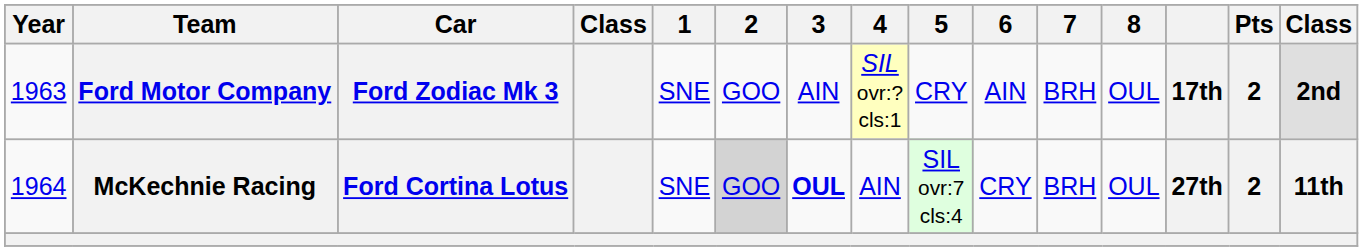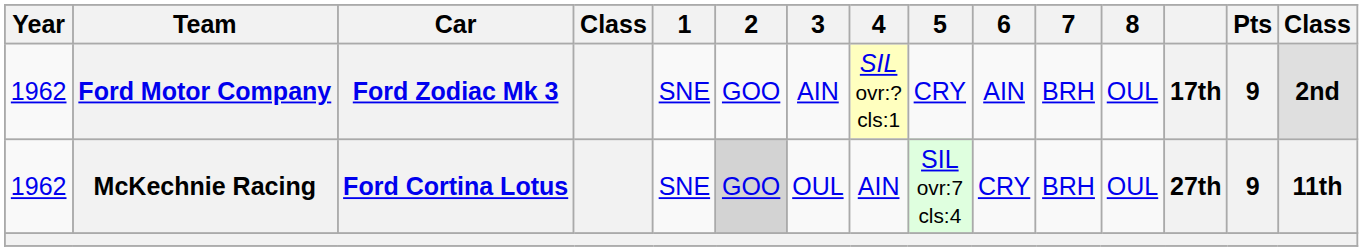 <table class="wikitable" style="text-align:center; font-size:85%">
 <tr>
 <th>Year</th>
 <th>Team</th>
 <th>Car</th>
 <th>Class</th>
 <th>1</th>
 <th>2</th>
 <th>3</th>
 <th>4</th>
 <th>5</th>
 <th>6</th>
 <th>7</th>
 <th>8</th>
 <th></th>
 <th>Pts</th>
 <th>Class</th>
 </tr>
 <tr>
-<td><a href='#'>1963</a></td>
+<td><a href='#'>1962</a></td>
 <th><a href='#'>Ford Motor Company</a></th>
 <th><a href='#'>Ford Zodiac Mk 3</a></th>
 <th><span></span></th>
 <td><a href='#'>SNE</a></td>
 <td><a href='#'>GOO</a></td>
 <td><a href='#'>AIN</a></td>
 <td style="background:#FFFFBF;"><em><a href='#'>SIL</a></em><br><small>ovr:?<br>cls:1</small></td>
 <td><a href='#'>CRY</a></td>
 <td><a href='#'>AIN</a></td>
 <td><a href='#'>BRH</a></td>
 <td><a href='#'>OUL</a></td>
 <th>17th</th>
-<th>2</th>
+<th>9</th>
 <td style="background:#DFDFDF;"><strong>2nd</strong></td>
 </tr>
 <tr>
-<td><a href='#'>1964</a></td>
+<td><a href='#'>1962</a></td>
 <th>McKechnie Racing</th>
 <th><a href='#'>Ford Cortina Lotus</a></th>
 <th><span></span></th>
 <td><a href='#'>SNE</a></td>
 <td style="background: lightgrey;"><a href='#'>GOO</a></td>
-<td><strong><a href='#'>OUL</a></strong></td>
+<td><a href='#'>OUL</a></td>
 <td><a href='#'>AIN</a></td>
 <td style="background:#DFFFDF;"><a href='#'>SIL</a><br><small>ovr:7<br>cls:4</small></td>
 <td><a href='#'>CRY</a></td>
 <td><a href='#'>BRH</a></td>
 <td><a href='#'>OUL</a></td>
 <th>27th</th>
-<th>2</th>
+<th>9</th>
 <th>11th</th>
 </tr>
 <tr>
 <th colspan="15"></th>
 </tr>
 </table>
